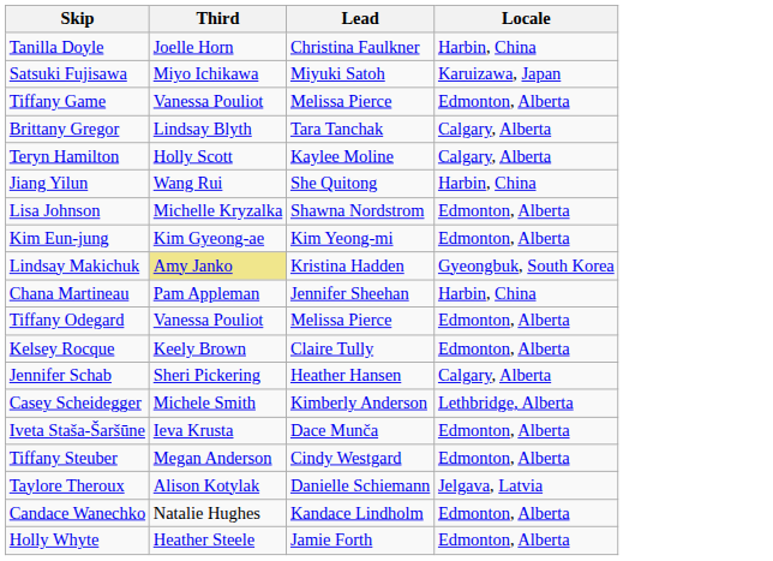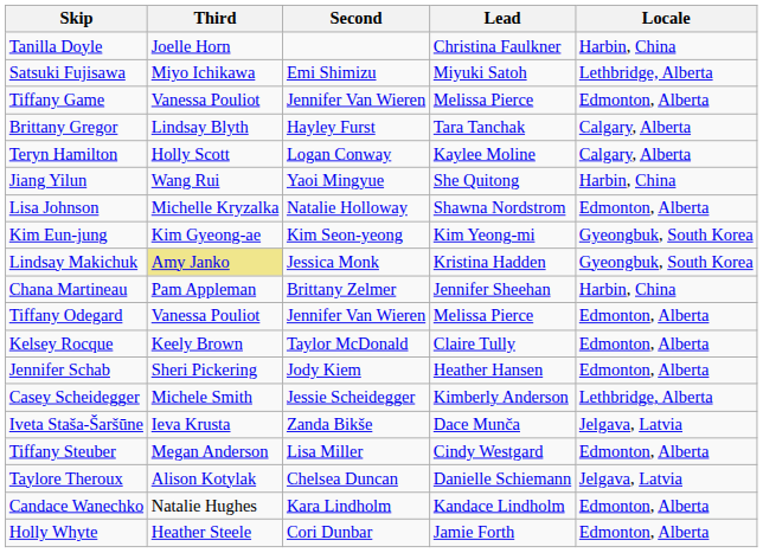 <table class=wikitable>
 <tr>
 <th>Skip</th>
 <th>Third</th>
+<th>Second</th>
 <th>Lead</th>
 <th>Locale</th>
 </tr>
 <tr>
 <td><a href='#'>Tanilla Doyle</a></td>
 <td><a href='#'>Joelle Horn</a></td>
+<td></td>
 <td><a href='#'>Christina Faulkner</a></td>
 <td> <a href='#'>Harbin</a>, <a href='#'>China</a></td>
 </tr>
 <tr>
 <td><a href='#'>Satsuki Fujisawa</a></td>
 <td><a href='#'>Miyo Ichikawa</a></td>
+<td><a href='#'>Emi Shimizu</a></td>
 <td><a href='#'>Miyuki Satoh</a></td>
-<td> <a href='#'>Karuizawa</a>, <a href='#'>Japan</a></td>
+<td> <a href='#'>Lethbridge, Alberta</a></td>
 </tr>
 <tr>
 <td><a href='#'>Tiffany Game</a></td>
 <td><a href='#'>Vanessa Pouliot</a></td>
+<td><a href='#'>Jennifer Van Wieren</a></td>
 <td><a href='#'>Melissa Pierce</a></td>
 <td> <a href='#'>Edmonton</a>, <a href='#'>Alberta</a></td>
 </tr>
 <tr>
 <td><a href='#'>Brittany Gregor</a></td>
 <td><a href='#'>Lindsay Blyth</a></td>
+<td><a href='#'>Hayley Furst</a></td>
 <td><a href='#'>Tara Tanchak</a></td>
 <td> <a href='#'>Calgary</a>, <a href='#'>Alberta</a></td>
 </tr>
 <tr>
 <td><a href='#'>Teryn Hamilton</a></td>
 <td><a href='#'>Holly Scott</a></td>
+<td><a href='#'>Logan Conway</a></td>
 <td><a href='#'>Kaylee Moline</a></td>
 <td> <a href='#'>Calgary</a>, <a href='#'>Alberta</a></td>
 </tr>
 <tr>
 <td><a href='#'>Jiang Yilun</a></td>
 <td><a href='#'>Wang Rui</a></td>
+<td><a href='#'>Yaoi Mingyue</a></td>
 <td><a href='#'>She Quitong</a></td>
 <td> <a href='#'>Harbin</a>, <a href='#'>China</a></td>
 </tr>
 <tr>
 <td><a href='#'>Lisa Johnson</a></td>
 <td><a href='#'>Michelle Kryzalka</a></td>
+<td><a href='#'>Natalie Holloway</a></td>
 <td><a href='#'>Shawna Nordstrom</a></td>
 <td> <a href='#'>Edmonton</a>, <a href='#'>Alberta</a></td>
 </tr>
 <tr>
 <td><a href='#'>Kim Eun-jung</a></td>
 <td><a href='#'>Kim Gyeong-ae</a></td>
+<td><a href='#'>Kim Seon-yeong</a></td>
 <td><a href='#'>Kim Yeong-mi</a></td>
-<td> <a href='#'>Edmonton</a>, <a href='#'>Alberta</a></td>
+<td> <a href='#'>Gyeongbuk</a>, <a href='#'>South Korea</a></td>
 </tr>
 <tr>
 <td><a href='#'>Lindsay Makichuk</a></td>
 <td style="background: khaki;"><a href='#'>Amy Janko</a></td>
+<td><a href='#'>Jessica Monk</a></td>
 <td><a href='#'>Kristina Hadden</a></td>
 <td> <a href='#'>Gyeongbuk</a>, <a href='#'>South Korea</a></td>
 </tr>
 <tr>
 <td><a href='#'>Chana Martineau</a></td>
 <td><a href='#'>Pam Appleman</a></td>
+<td><a href='#'>Brittany Zelmer</a></td>
 <td><a href='#'>Jennifer Sheehan</a></td>
 <td> <a href='#'>Harbin</a>, <a href='#'>China</a></td>
 </tr>
 <tr>
 <td><a href='#'>Tiffany Odegard</a></td>
 <td><a href='#'>Vanessa Pouliot</a></td>
+<td><a href='#'>Jennifer Van Wieren</a></td>
 <td><a href='#'>Melissa Pierce</a></td>
 <td> <a href='#'>Edmonton</a>, <a href='#'>Alberta</a></td>
 </tr>
 <tr>
 <td><a href='#'>Kelsey Rocque</a></td>
 <td><a href='#'>Keely Brown</a></td>
+<td><a href='#'>Taylor McDonald</a></td>
 <td><a href='#'>Claire Tully</a></td>
 <td> <a href='#'>Edmonton</a>, <a href='#'>Alberta</a></td>
 </tr>
 <tr>
 <td><a href='#'>Jennifer Schab</a></td>
 <td><a href='#'>Sheri Pickering</a></td>
+<td><a href='#'>Jody Kiem</a></td>
 <td><a href='#'>Heather Hansen</a></td>
-<td> <a href='#'>Calgary</a>, <a href='#'>Alberta</a></td>
+<td> <a href='#'>Edmonton</a>, <a href='#'>Alberta</a></td>
 </tr>
 <tr>
 <td><a href='#'>Casey Scheidegger</a></td>
 <td><a href='#'>Michele Smith</a></td>
+<td><a href='#'>Jessie Scheidegger</a></td>
 <td><a href='#'>Kimberly Anderson</a></td>
 <td> <a href='#'>Lethbridge, Alberta</a></td>
 </tr>
 <tr>
 <td><a href='#'>Iveta Staša-Šaršūne</a></td>
 <td><a href='#'>Ieva Krusta</a></td>
+<td><a href='#'>Zanda Bikše</a></td>
 <td><a href='#'>Dace Munča</a></td>
-<td> <a href='#'>Edmonton</a>, <a href='#'>Alberta</a></td>
+<td> <a href='#'>Jelgava</a>, <a href='#'>Latvia</a></td>
 </tr>
 <tr>
 <td><a href='#'>Tiffany Steuber</a></td>
 <td><a href='#'>Megan Anderson</a></td>
+<td><a href='#'>Lisa Miller</a></td>
 <td><a href='#'>Cindy Westgard</a></td>
 <td> <a href='#'>Edmonton</a>, <a href='#'>Alberta</a></td>
 </tr>
 <tr>
 <td><a href='#'>Taylore Theroux</a></td>
 <td><a href='#'>Alison Kotylak</a></td>
+<td><a href='#'>Chelsea Duncan</a></td>
 <td><a href='#'>Danielle Schiemann</a></td>
 <td> <a href='#'>Jelgava</a>, <a href='#'>Latvia</a></td>
 </tr>
 <tr>
 <td><a href='#'>Candace Wanechko</a></td>
 <td>Natalie Hughes</td>
+<td><a href='#'>Kara Lindholm</a></td>
 <td><a href='#'>Kandace Lindholm</a></td>
 <td> <a href='#'>Edmonton</a>, <a href='#'>Alberta</a></td>
 </tr>
 <tr>
 <td><a href='#'>Holly Whyte</a></td>
 <td><a href='#'>Heather Steele</a></td>
+<td><a href='#'>Cori Dunbar</a></td>
 <td><a href='#'>Jamie Forth</a></td>
 <td> <a href='#'>Edmonton</a>, <a href='#'>Alberta</a></td>
 </tr>
 </table>
